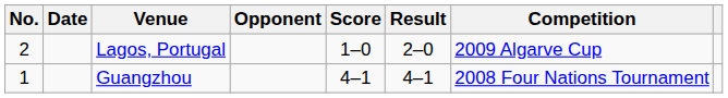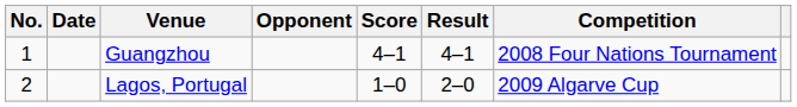 <table class="wikitable sortable">
 <tr>
 <th scope="col">No.</th>
 <th scope="col">Date</th>
 <th scope="col">Venue</th>
 <th scope="col">Opponent</th>
 <th scope="col">Score</th>
 <th scope="col">Result</th>
 <th scope="col">Competition</th>
 <th scope="col" class="unsortable"></th>
 </tr>
 <tr>
+<td style="text-align:center">1</td>
+<td></td>
+<td><a href='#'>Guangzhou</a></td>
+<td></td>
+<td style="text-align:center">4–1</td>
+<td style="text-align:center">4–1</td>
+<td><a href='#'>2008 Four Nations Tournament</a></td>
+<td></td>
+</tr>
+<tr>
 <td style="text-align:center">2</td>
 <td></td>
 <td><a href='#'>Lagos, Portugal</a></td>
 <td></td>
 <td style="text-align:center">1–0</td>
 <td style="text-align:center">2–0</td>
 <td><a href='#'>2009 Algarve Cup</a></td>
 <td></td>
 </tr>
-<tr>
-<td style="text-align:center">1</td>
-<td></td>
-<td><a href='#'>Guangzhou</a></td>
-<td></td>
-<td style="text-align:center">4–1</td>
-<td style="text-align:center">4–1</td>
-<td><a href='#'>2008 Four Nations Tournament</a></td>
-<td></td>
-</tr>
 </table>
